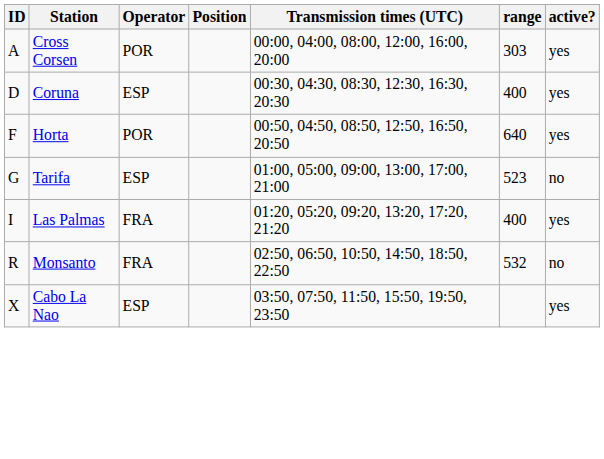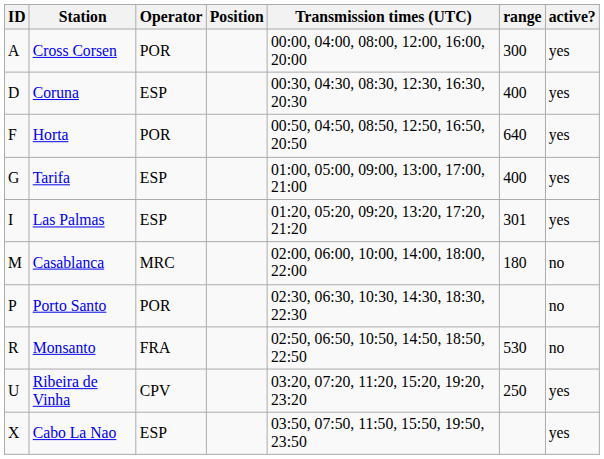 <table class="wikitable sortable">
 <tr class="hintergrundfarbe5">
 <th>ID</th>
 <th>Station</th>
 <th>Operator</th>
 <th>Position</th>
 <th class="unsortable">Transmission times (UTC)</th>
 <th>range</th>
 <th>active?</th>
 </tr>
 <tr>
 <td>A</td>
 <td><a href='#'>Cross Corsen</a></td>
 <td>POR</td>
 <td></td>
 <td>00:00, 04:00, 08:00, 12:00, 16:00, 20:00</td>
-<td>303</td>
+<td>300</td>
 <td>yes</td>
 </tr>
 <tr>
 <td>D</td>
 <td><a href='#'>Coruna</a></td>
 <td>ESP</td>
 <td></td>
 <td>00:30, 04:30, 08:30, 12:30, 16:30, 20:30</td>
 <td>400</td>
 <td>yes</td>
 </tr>
 <tr>
 <td>F</td>
 <td><a href='#'>Horta</a></td>
 <td>POR</td>
 <td></td>
 <td>00:50, 04:50, 08:50, 12:50, 16:50, 20:50</td>
 <td>640</td>
 <td>yes</td>
 </tr>
 <tr>
 <td>G</td>
 <td><a href='#'>Tarifa</a></td>
 <td>ESP</td>
 <td></td>
 <td>01:00, 05:00, 09:00, 13:00, 17:00, 21:00</td>
-<td>523</td>
-<td>no</td>
+<td>400</td>
+<td>yes</td>
 </tr>
 <tr>
 <td>I</td>
 <td><a href='#'>Las Palmas</a></td>
-<td>FRA</td>
+<td>ESP</td>
 <td></td>
 <td>01:20, 05:20, 09:20, 13:20, 17:20, 21:20</td>
-<td>400</td>
+<td>301</td>
 <td>yes</td>
+</tr>
+<tr>
+<td>M</td>
+<td><a href='#'>Casablanca</a></td>
+<td>MRC</td>
+<td></td>
+<td>02:00, 06:00, 10:00, 14:00, 18:00, 22:00</td>
+<td>180</td>
+<td>no</td>
+</tr>
+<tr>
+<td>P</td>
+<td><a href='#'>Porto Santo</a></td>
+<td>POR</td>
+<td></td>
+<td>02:30, 06:30, 10:30, 14:30, 18:30, 22:30</td>
+<td></td>
+<td>no</td>
 </tr>
 <tr>
 <td>R</td>
 <td><a href='#'>Monsanto</a></td>
 <td>FRA</td>
 <td></td>
 <td>02:50, 06:50, 10:50, 14:50, 18:50, 22:50</td>
-<td>532</td>
+<td>530</td>
 <td>no</td>
+</tr>
+<tr>
+<td>U</td>
+<td><a href='#'>Ribeira de Vinha</a></td>
+<td>CPV</td>
+<td></td>
+<td>03:20, 07:20, 11:20, 15:20, 19:20, 23:20</td>
+<td>250</td>
+<td>yes</td>
 </tr>
 <tr>
 <td>X</td>
 <td><a href='#'>Cabo La Nao</a></td>
 <td>ESP</td>
 <td></td>
 <td>03:50, 07:50, 11:50, 15:50, 19:50, 23:50</td>
 <td></td>
 <td>yes</td>
 </tr>
 </table>
